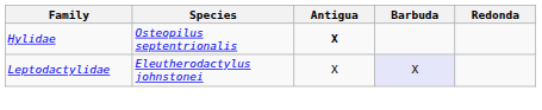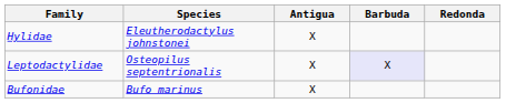 <table class="wikitable sortable">
 <tr>
 <th width=150px>Family</th>
 <th width=200px>Species</th>
 <th width=100px>Antigua</th>
 <th width=100px>Barbuda</th>
 <th width=100px>Redonda</th>
 </tr>
 <tr>
 <td><em><a href='#'>Hylidae</a></em></td>
-<td><em><a href='#'>Osteopilus septentrionalis</a></em></td>
-<td align=center><strong>X</strong></td>
+<td><em><a href='#'>Eleutherodactylus johnstonei</a></em></td>
+<td align=center>X</td>
 <td></td>
 <td></td>
 </tr>
 <tr>
 <td><em><a href='#'>Leptodactylidae</a></em></td>
-<td><em><a href='#'>Eleutherodactylus johnstonei</a></em></td>
+<td><em><a href='#'>Osteopilus septentrionalis</a></em></td>
 <td align=center>X</td>
 <td align=center style="background: lavender;">X</td>
 <td></td>
 </tr>
+<tr>
+<td><em><a href='#'>Bufonidae</a></em></td>
+<td><em><a href='#'>Bufo marinus</a></em></td>
+<td align=center>X</td>
+<td></td>
+<td></td>
+</tr>
 </table>
